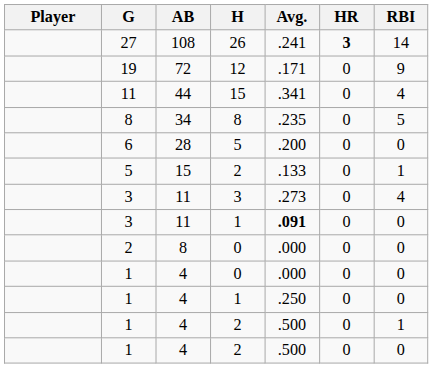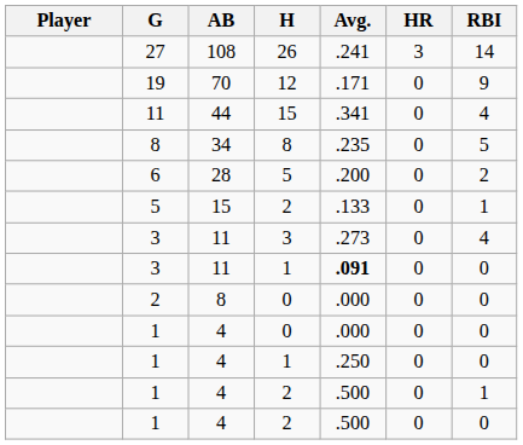 <table class="wikitable sortable">
 <tr>
 <th bgcolor="#DDDDFF" width="16%">Player</th>
 <th bgcolor="#DDDDFF" width="9%">G</th>
 <th bgcolor="#DDDDFF" width="9%">AB</th>
 <th bgcolor="#DDDDFF" width="9%">H</th>
 <th bgcolor="#DDDDFF" width="9%">Avg.</th>
 <th bgcolor="#DDDDFF" width="9%">HR</th>
 <th bgcolor="#DDDDFF" width="9%">RBI</th>
 </tr>
 <tr align="center">
 <td></td>
 <td>27</td>
 <td>108</td>
 <td>26</td>
 <td>.241</td>
-<td><strong>3</strong></td>
+<td>3</td>
 <td>14</td>
 </tr>
 <tr align="center">
 <td></td>
 <td>19</td>
-<td>72</td>
+<td>70</td>
 <td>12</td>
 <td>.171</td>
 <td>0</td>
 <td>9</td>
 </tr>
 <tr align="center">
 <td></td>
 <td>11</td>
 <td>44</td>
 <td>15</td>
 <td>.341</td>
 <td>0</td>
 <td>4</td>
 </tr>
 <tr align="center">
 <td></td>
 <td>8</td>
 <td>34</td>
 <td>8</td>
 <td>.235</td>
 <td>0</td>
 <td>5</td>
 </tr>
 <tr align="center">
 <td></td>
 <td>6</td>
 <td>28</td>
 <td>5</td>
 <td>.200</td>
 <td>0</td>
-<td>0</td>
+<td>2</td>
 </tr>
 <tr align="center">
 <td></td>
 <td>5</td>
 <td>15</td>
 <td>2</td>
 <td>.133</td>
 <td>0</td>
 <td>1</td>
 </tr>
 <tr align="center">
 <td></td>
 <td>3</td>
 <td>11</td>
 <td>3</td>
 <td>.273</td>
 <td>0</td>
 <td>4</td>
 </tr>
 <tr align="center">
 <td></td>
 <td>3</td>
 <td>11</td>
 <td>1</td>
 <td><strong>.091</strong></td>
 <td>0</td>
 <td>0</td>
 </tr>
 <tr align="center">
 <td></td>
 <td>2</td>
 <td>8</td>
 <td>0</td>
 <td>.000</td>
 <td>0</td>
 <td>0</td>
 </tr>
 <tr align="center">
 <td></td>
 <td>1</td>
 <td>4</td>
 <td>0</td>
 <td>.000</td>
 <td>0</td>
 <td>0</td>
 </tr>
 <tr align="center">
 <td></td>
 <td>1</td>
 <td>4</td>
 <td>1</td>
 <td>.250</td>
 <td>0</td>
 <td>0</td>
 </tr>
 <tr align="center">
 <td></td>
 <td>1</td>
 <td>4</td>
 <td>2</td>
 <td>.500</td>
 <td>0</td>
 <td>1</td>
 </tr>
 <tr align="center">
 <td></td>
 <td>1</td>
 <td>4</td>
 <td>2</td>
 <td>.500</td>
 <td>0</td>
 <td>0</td>
 </tr>
 </table>
